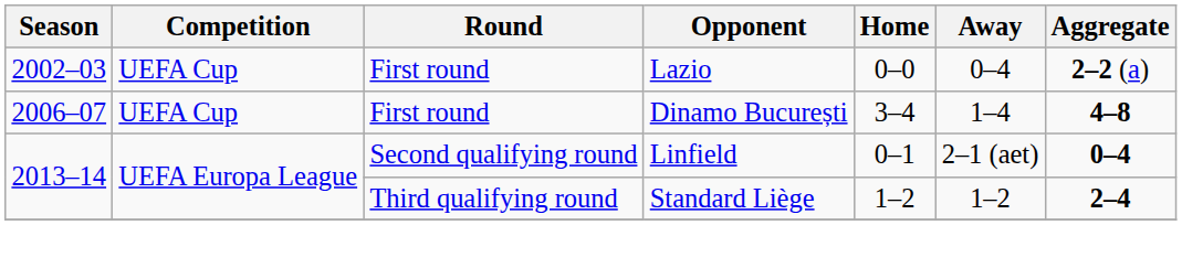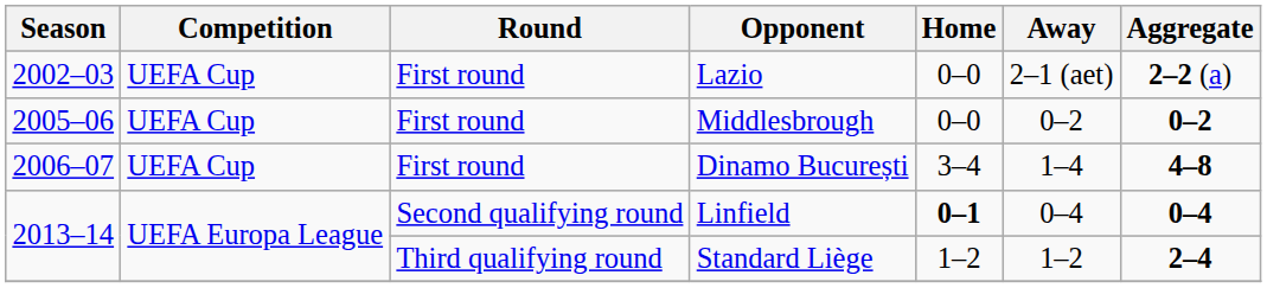 <table class="wikitable">
 <tr>
 <th>Season</th>
 <th>Competition</th>
 <th>Round</th>
 <th>Opponent</th>
 <th>Home</th>
 <th>Away</th>
 <th>Aggregate</th>
 </tr>
 <tr>
 <td><a href='#'>2002–03</a></td>
 <td><a href='#'>UEFA Cup</a></td>
 <td><a href='#'>First round</a></td>
 <td> <a href='#'>Lazio</a></td>
 <td style="text-align:center;">0–0</td>
-<td style="text-align:center;">0–4</td>
+<td style="text-align:center;">2–1 (aet)</td>
 <td style="text-align:center;"><strong>2–2</strong> (<a href='#'>a</a>)</td>
+</tr>
+<tr>
+<td><a href='#'>2005–06</a></td>
+<td><a href='#'>UEFA Cup</a></td>
+<td><a href='#'>First round</a></td>
+<td> <a href='#'>Middlesbrough</a></td>
+<td style="text-align:center;">0–0</td>
+<td style="text-align:center;">0–2</td>
+<td style="text-align:center;"><strong>0–2</strong></td>
 </tr>
 <tr>
 <td><a href='#'>2006–07</a></td>
 <td><a href='#'>UEFA Cup</a></td>
 <td><a href='#'>First round</a></td>
 <td> <a href='#'>Dinamo București</a></td>
 <td style="text-align:center;">3–4</td>
 <td style="text-align:center;">1–4</td>
 <td style="text-align:center;"><strong>4–8</strong></td>
 </tr>
 <tr>
 <td rowspan=2><a href='#'>2013–14</a></td>
 <td rowspan=2><a href='#'>UEFA Europa League</a></td>
 <td><a href='#'>Second qualifying round</a></td>
 <td> <a href='#'>Linfield</a></td>
-<td style="text-align:center;">0–1</td>
-<td style="text-align:center;">2–1 (aet)</td>
+<td style="text-align:center;"><strong>0–1</strong></td>
+<td style="text-align:center;">0–4</td>
 <td style="text-align:center;"><strong>0–4</strong></td>
 </tr>
 <tr>
 <td><a href='#'>Third qualifying round</a></td>
 <td> <a href='#'>Standard Liège</a></td>
 <td style="text-align:center;">1–2</td>
 <td style="text-align:center;">1–2</td>
 <td style="text-align:center;"><strong>2–4</strong></td>
 </tr>
 <tr>
 </tr>
 </table>
